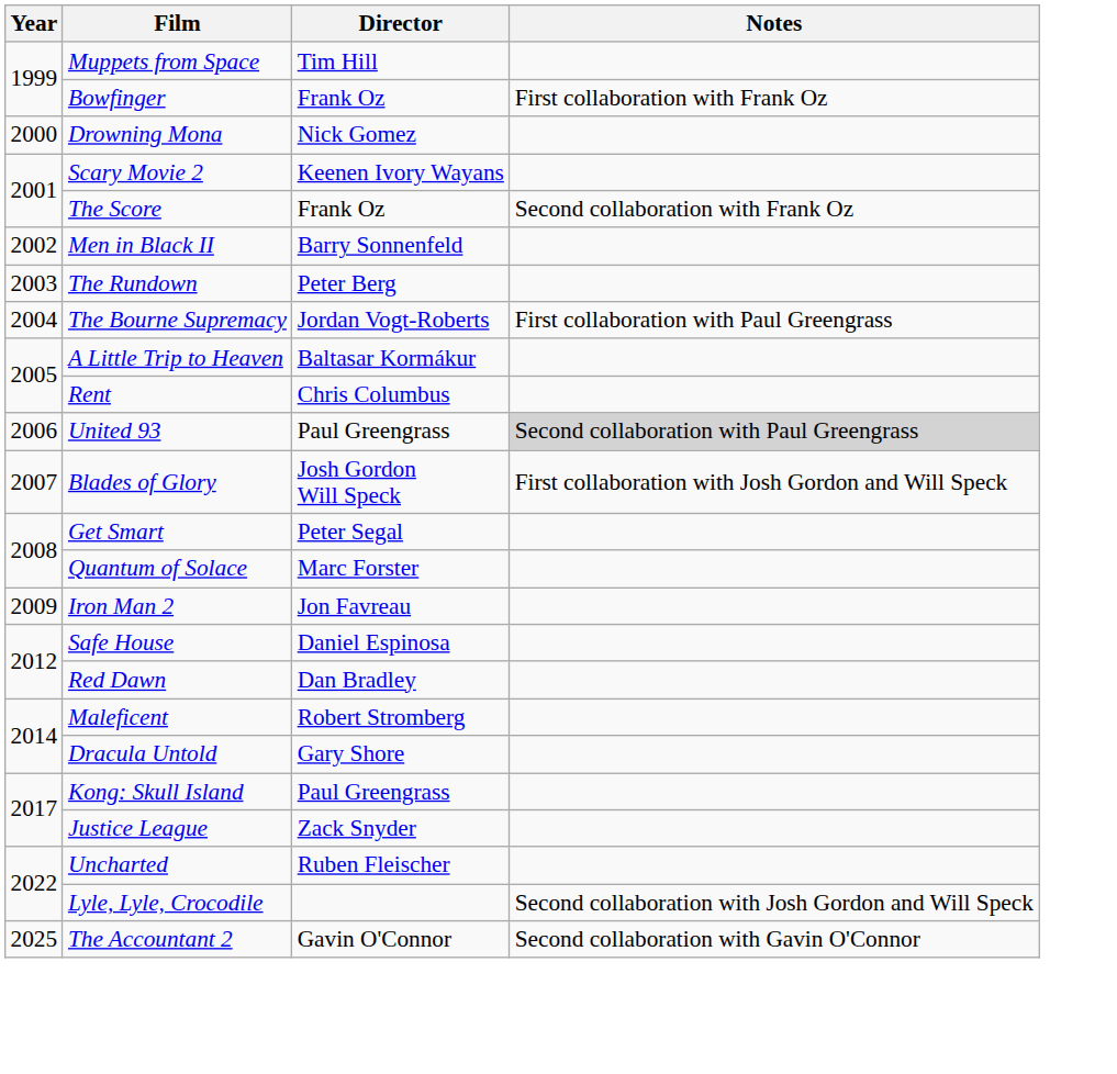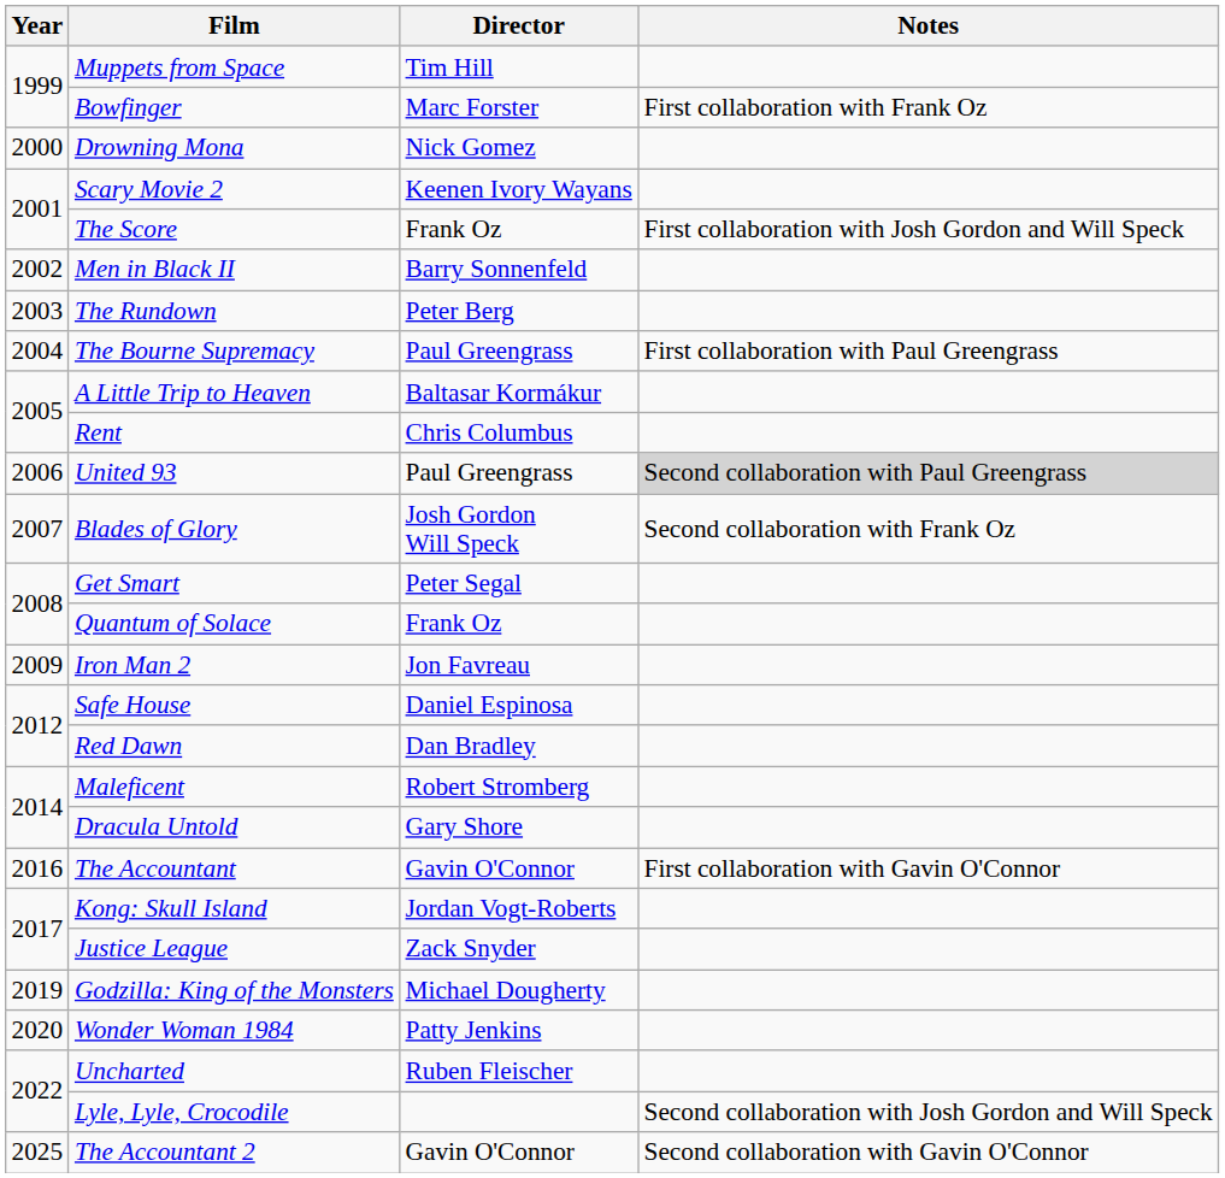 <table class="wikitable">
 <tr>
 <th>Year</th>
 <th>Film</th>
 <th>Director</th>
 <th>Notes</th>
 </tr>
 <tr>
 <td rowspan=2>1999</td>
 <td><em><a href='#'>Muppets from Space</a></em></td>
 <td><a href='#'>Tim Hill</a></td>
 <td></td>
 </tr>
 <tr>
 <td><em><a href='#'>Bowfinger</a></em></td>
-<td><a href='#'>Frank Oz</a></td>
+<td><a href='#'>Marc Forster</a></td>
 <td>First collaboration with Frank Oz</td>
 </tr>
 <tr>
 <td>2000</td>
 <td><em><a href='#'>Drowning Mona</a></em></td>
 <td><a href='#'>Nick Gomez</a></td>
 <td></td>
 </tr>
 <tr>
 <td rowspan=2>2001</td>
 <td><em><a href='#'>Scary Movie 2</a></em></td>
 <td><a href='#'>Keenen Ivory Wayans</a></td>
 <td></td>
 </tr>
 <tr>
 <td><em><a href='#'>The Score</a></em></td>
 <td>Frank Oz</td>
-<td>Second collaboration with Frank Oz</td>
+<td>First collaboration with Josh Gordon and Will Speck</td>
 </tr>
 <tr>
 <td>2002</td>
 <td><em><a href='#'>Men in Black II</a></em></td>
 <td><a href='#'>Barry Sonnenfeld</a></td>
 <td></td>
 </tr>
 <tr>
 <td>2003</td>
 <td><em><a href='#'>The Rundown</a></em></td>
 <td><a href='#'>Peter Berg</a></td>
 <td></td>
 </tr>
 <tr>
 <td>2004</td>
 <td><em><a href='#'>The Bourne Supremacy</a></em></td>
-<td><a href='#'>Jordan Vogt-Roberts</a></td>
+<td><a href='#'>Paul Greengrass</a></td>
 <td>First collaboration with Paul Greengrass</td>
 </tr>
 <tr>
 <td rowspan=2>2005</td>
 <td><em><a href='#'>A Little Trip to Heaven</a></em></td>
 <td><a href='#'>Baltasar Kormákur</a></td>
 <td></td>
 </tr>
 <tr>
 <td><em><a href='#'>Rent</a></em></td>
 <td><a href='#'>Chris Columbus</a></td>
 <td></td>
 </tr>
 <tr>
 <td>2006</td>
 <td><em><a href='#'>United 93</a></em></td>
 <td>Paul Greengrass</td>
 <td style="background: lightgrey;">Second collaboration with Paul Greengrass</td>
 </tr>
 <tr>
 <td>2007</td>
 <td><em><a href='#'>Blades of Glory</a></em></td>
 <td><a href='#'>Josh Gordon<br>Will Speck</a></td>
-<td>First collaboration with Josh Gordon and Will Speck</td>
+<td>Second collaboration with Frank Oz</td>
 </tr>
 <tr>
 <td rowspan=2>2008</td>
 <td><em><a href='#'>Get Smart</a></em></td>
 <td><a href='#'>Peter Segal</a></td>
 <td></td>
 </tr>
 <tr>
 <td><em><a href='#'>Quantum of Solace</a></em></td>
-<td><a href='#'>Marc Forster</a></td>
+<td><a href='#'>Frank Oz</a></td>
 <td></td>
 </tr>
 <tr>
 <td>2009</td>
 <td><em><a href='#'>Iron Man 2</a></em></td>
 <td><a href='#'>Jon Favreau</a></td>
 <td></td>
 </tr>
 <tr>
 <td rowspan=2>2012</td>
 <td><em><a href='#'>Safe House</a></em></td>
 <td><a href='#'>Daniel Espinosa</a></td>
 <td></td>
 </tr>
 <tr>
 <td><em><a href='#'>Red Dawn</a></em></td>
 <td><a href='#'>Dan Bradley</a></td>
 <td></td>
 </tr>
 <tr>
 <td rowspan=2>2014</td>
 <td><em><a href='#'>Maleficent</a></em></td>
 <td><a href='#'>Robert Stromberg</a></td>
 <td></td>
 </tr>
 <tr>
 <td><em><a href='#'>Dracula Untold</a></em></td>
 <td><a href='#'>Gary Shore</a></td>
 <td></td>
 </tr>
 <tr>
+<td>2016</td>
+<td><em><a href='#'>The Accountant</a></em></td>
+<td><a href='#'>Gavin O'Connor</a></td>
+<td>First collaboration with Gavin O'Connor</td>
+</tr>
+<tr>
 <td rowspan=2>2017</td>
 <td><em><a href='#'>Kong: Skull Island</a></em></td>
-<td><a href='#'>Paul Greengrass</a></td>
+<td><a href='#'>Jordan Vogt-Roberts</a></td>
 <td></td>
 </tr>
 <tr>
 <td><em><a href='#'>Justice League</a></em></td>
 <td><a href='#'>Zack Snyder</a></td>
+<td></td>
+</tr>
+<tr>
+<td>2019</td>
+<td><em><a href='#'>Godzilla: King of the Monsters</a></em></td>
+<td><a href='#'>Michael Dougherty</a></td>
+<td></td>
+</tr>
+<tr>
+<td>2020</td>
+<td><em><a href='#'>Wonder Woman 1984</a></em></td>
+<td><a href='#'>Patty Jenkins</a></td>
 <td></td>
 </tr>
 <tr>
 <td rowspan=2>2022</td>
 <td><em><a href='#'>Uncharted</a></em></td>
 <td><a href='#'>Ruben Fleischer</a></td>
 <td></td>
 </tr>
 <tr>
 <td><em><a href='#'>Lyle, Lyle, Crocodile</a></em></td>
 <td></td>
 <td>Second collaboration with Josh Gordon and Will Speck</td>
 </tr>
 <tr>
 <td>2025</td>
 <td><em><a href='#'>The Accountant 2</a></em></td>
 <td>Gavin O'Connor</td>
 <td>Second collaboration with Gavin O'Connor</td>
 </tr>
 </table>
